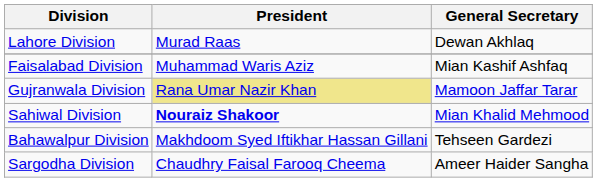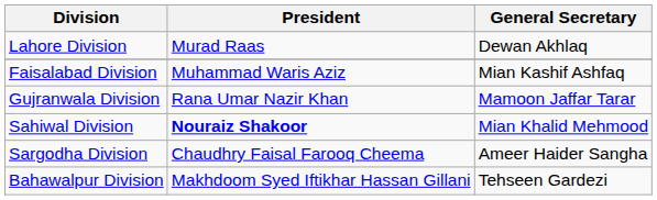 <table class="wikitable" style="text-align:left">
 <tr>
 <th>Division</th>
 <th>President</th>
 <th>General Secretary</th>
 </tr>
 <tr>
 <td><a href='#'>Lahore Division</a></td>
 <td><a href='#'>Murad Raas</a></td>
 <td>Dewan Akhlaq</td>
 </tr>
 <tr>
 </tr>
 <tr>
 <td><a href='#'>Faisalabad Division</a></td>
 <td><a href='#'>Muhammad Waris Aziz</a></td>
 <td>Mian Kashif Ashfaq</td>
 </tr>
 <tr>
 <td><a href='#'>Gujranwala Division</a></td>
-<td style="background: khaki;"><a href='#'>Rana Umar Nazir Khan</a></td>
+<td><a href='#'>Rana Umar Nazir Khan</a></td>
 <td><a href='#'>Mamoon Jaffar Tarar</a></td>
 </tr>
 <tr>
 <td><a href='#'>Sahiwal Division</a></td>
 <td><strong><a href='#'>Nouraiz Shakoor</a></strong></td>
 <td><a href='#'>Mian Khalid Mehmood</a></td>
 </tr>
 <tr>
+<td><a href='#'>Sargodha Division</a></td>
+<td><a href='#'>Chaudhry Faisal Farooq Cheema</a></td>
+<td>Ameer Haider Sangha</td>
+</tr>
+<tr>
 <td><a href='#'>Bahawalpur Division</a></td>
 <td><a href='#'>Makhdoom Syed Iftikhar Hassan Gillani</a></td>
 <td>Tehseen Gardezi</td>
 </tr>
-<tr>
-<td><a href='#'>Sargodha Division</a></td>
-<td><a href='#'>Chaudhry Faisal Farooq Cheema</a></td>
-<td>Ameer Haider Sangha</td>
-</tr>
 </table>
